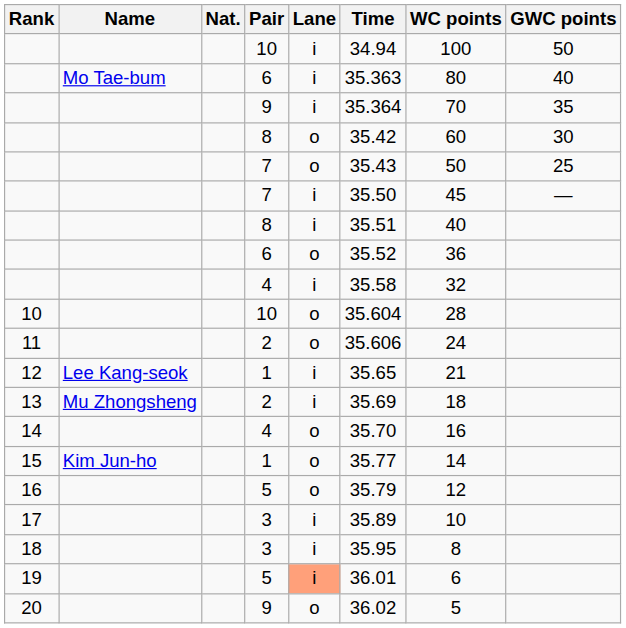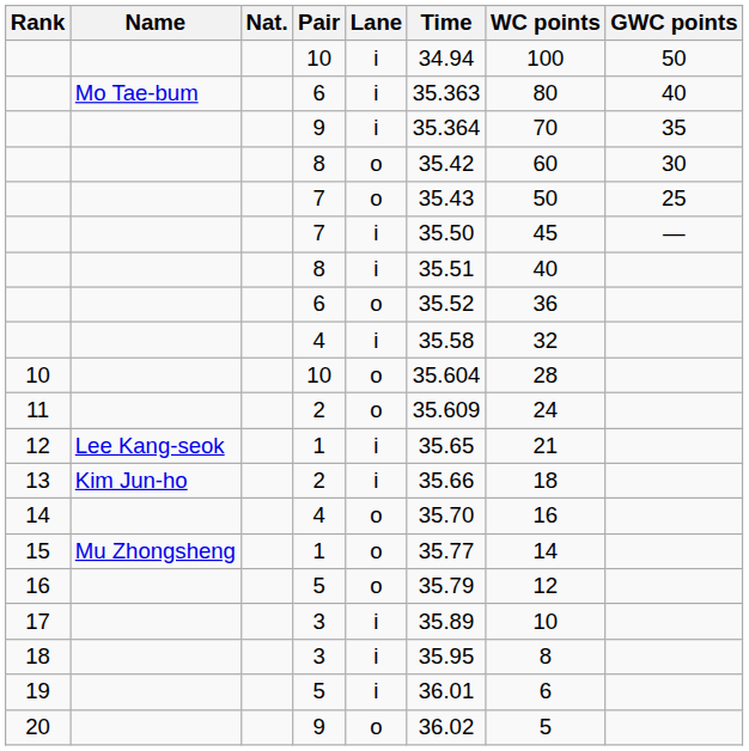 <table class="wikitable sortable" style="text-align:center">
 <tr>
 <th>Rank</th>
 <th>Name</th>
 <th>Nat.</th>
 <th>Pair</th>
 <th>Lane</th>
 <th>Time</th>
 <th>WC points</th>
 <th>GWC points</th>
 </tr>
 <tr>
 <td></td>
 <td align=left></td>
 <td></td>
 <td>10</td>
 <td>i</td>
 <td>34.94</td>
 <td>100</td>
 <td>50</td>
 </tr>
 <tr>
 <td></td>
 <td align=left><a href='#'>Mo Tae-bum</a></td>
 <td></td>
 <td>6</td>
 <td>i</td>
 <td>35.363</td>
 <td>80</td>
 <td>40</td>
 </tr>
 <tr>
 <td></td>
 <td align=left></td>
 <td></td>
 <td>9</td>
 <td>i</td>
 <td>35.364</td>
 <td>70</td>
 <td>35</td>
 </tr>
 <tr>
 <td></td>
 <td align=left></td>
 <td></td>
 <td>8</td>
 <td>o</td>
 <td>35.42</td>
 <td>60</td>
 <td>30</td>
 </tr>
 <tr>
 <td></td>
 <td align=left></td>
 <td></td>
 <td>7</td>
 <td>o</td>
 <td>35.43</td>
 <td>50</td>
 <td>25</td>
 </tr>
 <tr>
 <td></td>
 <td align=left></td>
 <td></td>
 <td>7</td>
 <td>i</td>
 <td>35.50</td>
 <td>45</td>
 <td>—</td>
 </tr>
 <tr>
 <td></td>
 <td align=left></td>
 <td></td>
 <td>8</td>
 <td>i</td>
 <td>35.51</td>
 <td>40</td>
 <td></td>
 </tr>
 <tr>
 <td></td>
 <td align=left></td>
 <td></td>
 <td>6</td>
 <td>o</td>
 <td>35.52</td>
 <td>36</td>
 <td></td>
 </tr>
 <tr>
 <td></td>
 <td align=left></td>
 <td></td>
 <td>4</td>
 <td>i</td>
 <td>35.58</td>
 <td>32</td>
 <td></td>
 </tr>
 <tr>
 <td>10</td>
 <td align=left></td>
 <td></td>
 <td>10</td>
 <td>o</td>
 <td>35.604</td>
 <td>28</td>
 <td></td>
 </tr>
 <tr>
 <td>11</td>
 <td align=left></td>
 <td></td>
 <td>2</td>
 <td>o</td>
-<td>35.606</td>
+<td>35.609</td>
 <td>24</td>
 <td></td>
 </tr>
 <tr>
 <td>12</td>
 <td align=left><a href='#'>Lee Kang-seok</a></td>
 <td></td>
 <td>1</td>
 <td>i</td>
 <td>35.65</td>
 <td>21</td>
 <td></td>
 </tr>
 <tr>
 <td>13</td>
-<td align=left><a href='#'>Mu Zhongsheng</a></td>
+<td align=left><a href='#'>Kim Jun-ho</a></td>
 <td></td>
 <td>2</td>
 <td>i</td>
-<td>35.69</td>
+<td>35.66</td>
 <td>18</td>
 <td></td>
 </tr>
 <tr>
 <td>14</td>
 <td align=left></td>
 <td></td>
 <td>4</td>
 <td>o</td>
 <td>35.70</td>
 <td>16</td>
 <td></td>
 </tr>
 <tr>
 <td>15</td>
-<td align=left><a href='#'>Kim Jun-ho</a></td>
+<td align=left><a href='#'>Mu Zhongsheng</a></td>
 <td></td>
 <td>1</td>
 <td>o</td>
 <td>35.77</td>
 <td>14</td>
 <td></td>
 </tr>
 <tr>
 <td>16</td>
 <td align=left></td>
 <td></td>
 <td>5</td>
 <td>o</td>
 <td>35.79</td>
 <td>12</td>
 <td></td>
 </tr>
 <tr>
 <td>17</td>
 <td align=left></td>
 <td></td>
 <td>3</td>
 <td>i</td>
 <td>35.89</td>
 <td>10</td>
 <td></td>
 </tr>
 <tr>
 <td>18</td>
 <td align=left></td>
 <td></td>
 <td>3</td>
 <td>i</td>
 <td>35.95</td>
 <td>8</td>
 <td></td>
 </tr>
 <tr>
 <td>19</td>
 <td align=left></td>
 <td></td>
 <td>5</td>
-<td style="background: lightsalmon;">i</td>
+<td>i</td>
 <td>36.01</td>
 <td>6</td>
 <td></td>
 </tr>
 <tr>
 <td>20</td>
 <td align=left></td>
 <td></td>
 <td>9</td>
 <td>o</td>
 <td>36.02</td>
 <td>5</td>
 <td></td>
 </tr>
 </table>
